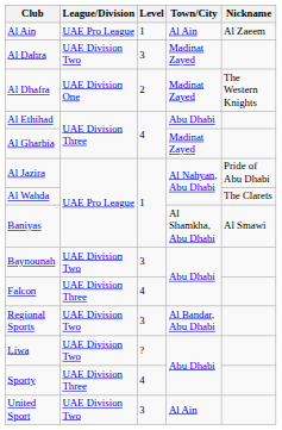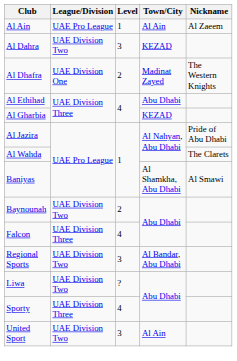 <table class="wikitable sortable" width=60% style="font-size:90%">
 <tr>
 <th width=20%>Club</th>
 <th width=10%>League/Division</th>
 <th width=3%>Level</th>
 <th width=20%>Town/City</th>
 <th width=20%>Nickname</th>
 </tr>
 <tr>
 <td><a href='#'>Al Ain</a></td>
 <td><a href='#'>UAE Pro League</a></td>
 <td>1</td>
 <td><a href='#'>Al Ain</a></td>
 <td>Al Zaeem</td>
 </tr>
 <tr>
 <td><a href='#'>Al Dahra</a></td>
 <td><a href='#'>UAE Division Two</a></td>
 <td>3</td>
-<td><a href='#'>Madinat Zayed</a></td>
+<td><a href='#'>KEZAD</a></td>
 <td></td>
 </tr>
 <tr>
 <td><a href='#'>Al Dhafra</a></td>
 <td><a href='#'>UAE Division One</a></td>
 <td>2</td>
 <td><a href='#'>Madinat Zayed</a></td>
 <td>The Western Knights</td>
 </tr>
 <tr>
 <td><a href='#'>Al Ethihad</a></td>
 <td rowspan="2"><a href='#'>UAE Division Three</a></td>
 <td rowspan="2">4</td>
 <td><a href='#'>Abu Dhabi</a></td>
 <td></td>
 </tr>
 <tr>
 <td><a href='#'>Al Gharbia</a></td>
-<td><a href='#'>Madinat Zayed</a></td>
+<td><a href='#'>KEZAD</a></td>
 <td></td>
 </tr>
 <tr>
 <td><a href='#'>Al Jazira</a></td>
 <td rowspan="3"><a href='#'>UAE Pro League</a></td>
 <td rowspan="3">1</td>
 <td rowspan="2"><a href='#'>Al Nahyan</a>, <a href='#'>Abu Dhabi</a></td>
 <td>Pride of Abu Dhabi</td>
 </tr>
 <tr>
 <td><a href='#'>Al Wahda</a></td>
 <td>The Clarets</td>
 </tr>
 <tr>
 <td><a href='#'>Baniyas</a></td>
 <td>Al Shamkha, <a href='#'>Abu Dhabi</a></td>
 <td>Al Smawi</td>
 </tr>
 <tr>
 <td><a href='#'>Baynounah</a></td>
 <td><a href='#'>UAE Division Two</a></td>
-<td>3</td>
+<td>2</td>
 <td rowspan="2"><a href='#'>Abu Dhabi</a></td>
 <td></td>
 </tr>
 <tr>
 <td><a href='#'>Falcon</a></td>
 <td><a href='#'>UAE Division Three</a></td>
 <td>4</td>
 <td></td>
 </tr>
 <tr>
 <td><a href='#'>Regional Sports</a></td>
 <td><a href='#'>UAE Division Two</a></td>
 <td>3</td>
 <td><a href='#'>Al Bandar</a>, <a href='#'>Abu Dhabi</a></td>
 <td></td>
 </tr>
 <tr>
 <td><a href='#'>Liwa</a></td>
 <td><a href='#'>UAE Division Two</a></td>
 <td>?</td>
 <td rowspan="2"><a href='#'>Abu Dhabi</a></td>
 <td></td>
 </tr>
 <tr>
 <td><a href='#'>Sporty</a></td>
 <td><a href='#'>UAE Division Three</a></td>
 <td>4</td>
 <td></td>
 </tr>
 <tr>
 <td><a href='#'>United Sport</a></td>
 <td><a href='#'>UAE Division Two</a></td>
 <td>3</td>
 <td><a href='#'>Al Ain</a></td>
 <td></td>
 </tr>
 </table>
